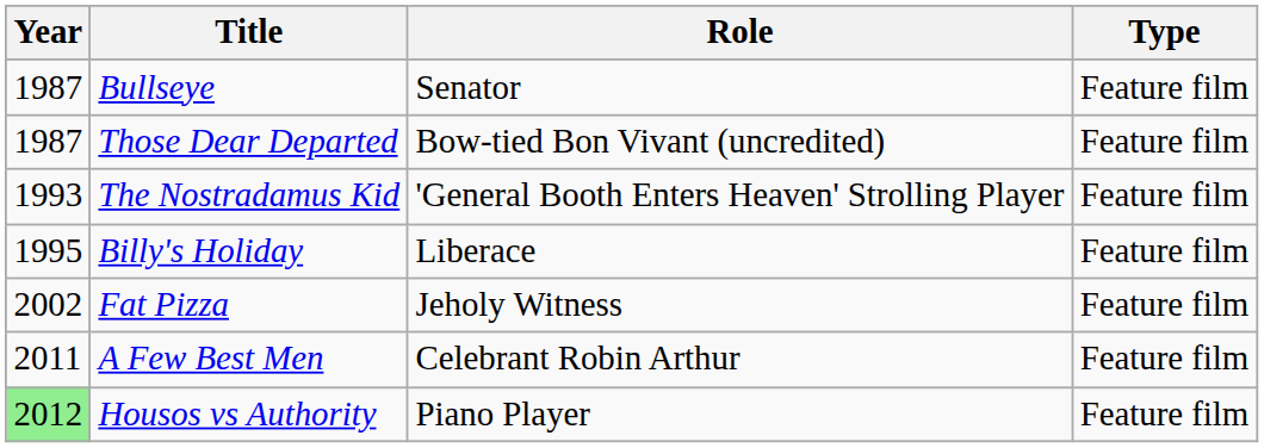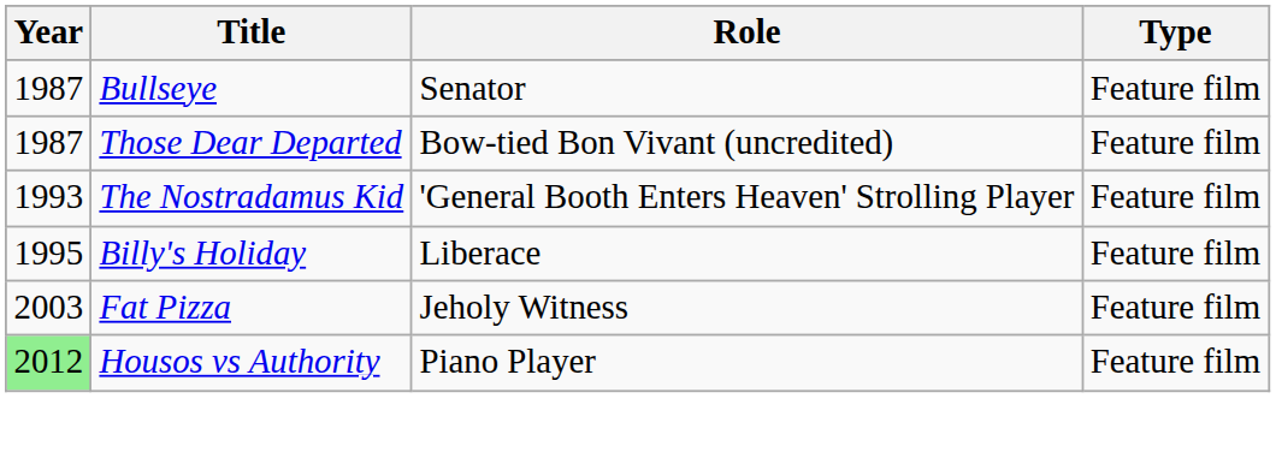 <table class="wikitable">
 <tr>
 <th>Year</th>
 <th>Title</th>
 <th>Role</th>
 <th>Type</th>
 </tr>
 <tr>
 <td>1987</td>
 <td><em><a href='#'>Bullseye</a></em></td>
 <td>Senator</td>
 <td>Feature film</td>
 </tr>
 <tr>
 <td>1987</td>
 <td><em><a href='#'>Those Dear Departed</a></em></td>
 <td>Bow-tied Bon Vivant (uncredited)</td>
 <td>Feature film</td>
 </tr>
 <tr>
 <td>1993</td>
 <td><em><a href='#'>The Nostradamus Kid</a></em></td>
 <td>'General Booth Enters Heaven' Strolling Player</td>
 <td>Feature film</td>
 </tr>
 <tr>
 <td>1995</td>
 <td><em><a href='#'>Billy's Holiday</a></em></td>
 <td>Liberace</td>
 <td>Feature film</td>
 </tr>
 <tr>
-<td>2002</td>
+<td>2003</td>
 <td><em><a href='#'>Fat Pizza</a></em></td>
 <td>Jeholy Witness</td>
-<td>Feature film</td>
-</tr>
-<tr>
-<td>2011</td>
-<td><em><a href='#'>A Few Best Men</a></em></td>
-<td>Celebrant Robin Arthur</td>
 <td>Feature film</td>
 </tr>
 <tr>
 <td style="background: lightgreen;">2012</td>
 <td><em><a href='#'>Housos vs Authority</a></em></td>
 <td>Piano Player</td>
 <td>Feature film</td>
 </tr>
 </table>
